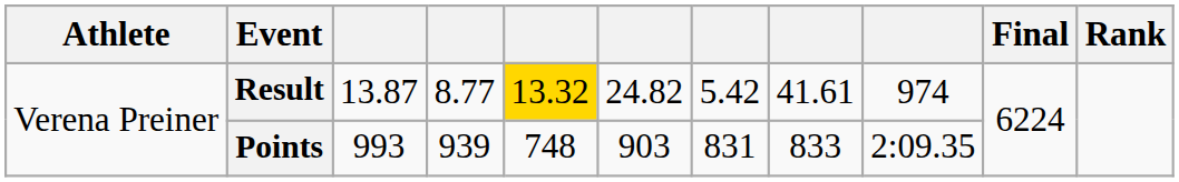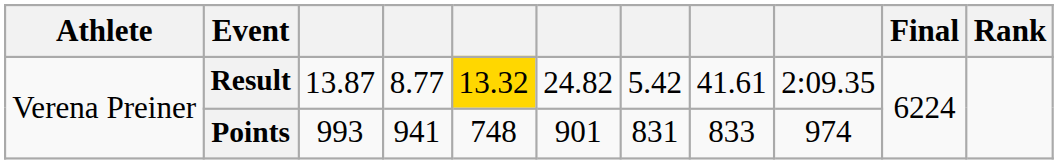 <table class="wikitable" style="font-size:90%">
 <tr>
 <th>Athlete</th>
 <th>Event</th>
 <th></th>
 <th></th>
 <th></th>
 <th></th>
 <th></th>
 <th></th>
 <th></th>
 <th>Final</th>
 <th>Rank</th>
 </tr>
 <tr align=center>
 <td rowspan="2" style="text-align:left;">Verena Preiner</td>
 <th style="font-size:95%">Result</th>
 <td>13.87</td>
 <td>8.77</td>
 <td style="background: gold;">13.32</td>
 <td>24.82</td>
 <td>5.42</td>
 <td>41.61</td>
-<td>974</td>
+<td>2:09.35</td>
 <td rowspan=2>6224</td>
 <td rowspan=2></td>
 </tr>
 <tr align=center>
 <th style="font-size:95%">Points</th>
 <td>993</td>
-<td>939</td>
+<td>941</td>
 <td>748</td>
-<td>903</td>
+<td>901</td>
 <td>831</td>
 <td>833</td>
-<td>2:09.35</td>
+<td>974</td>
 </tr>
 </table>
